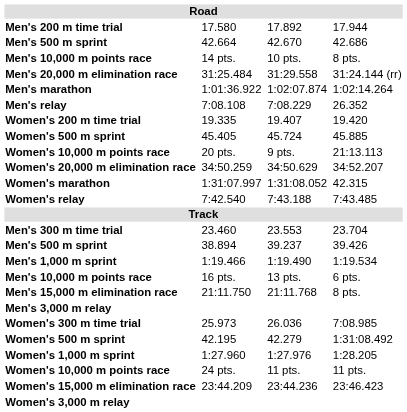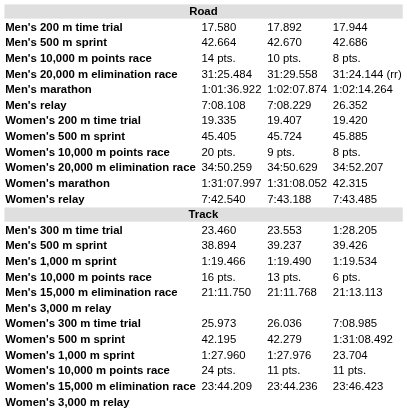 <table>
 <tr bgcolor="DFDFDF">
 <td colspan="7" align="center"><strong>Road</strong></td>
 </tr>
 <tr>
 <th scope=row style="text-align:left">Men's 200 m time trial</th>
 <td></td>
 <td>17.580</td>
 <td></td>
 <td>17.892</td>
 <td></td>
 <td>17.944</td>
 </tr>
 <tr>
 <th scope=row style="text-align:left">Men's 500 m sprint</th>
 <td></td>
 <td>42.664</td>
 <td></td>
 <td>42.670</td>
 <td></td>
 <td>42.686</td>
 </tr>
 <tr>
 <th scope=row style="text-align:left">Men's 10,000 m points race</th>
 <td></td>
 <td>14 pts.</td>
 <td></td>
 <td>10 pts.</td>
 <td></td>
 <td>8 pts.</td>
 </tr>
 <tr>
 <th scope=row style="text-align:left">Men's 20,000 m elimination race</th>
 <td></td>
 <td>31:25.484</td>
 <td></td>
 <td>31:29.558</td>
 <td></td>
 <td>31:24.144 (rr)</td>
 </tr>
 <tr>
 <th scope=row style="text-align:left">Men's marathon</th>
 <td></td>
 <td>1:01:36.922</td>
 <td></td>
 <td>1:02:07.874</td>
 <td></td>
 <td>1:02:14.264</td>
 </tr>
 <tr>
 <th scope=row style="text-align:left">Men's relay</th>
 <td></td>
 <td>7:08.108</td>
 <td></td>
 <td>7:08.229</td>
 <td></td>
 <td>26.352</td>
 </tr>
 <tr>
 <th scope=row style="text-align:left">Women's 200 m time trial</th>
 <td></td>
 <td>19.335</td>
 <td></td>
 <td>19.407</td>
 <td></td>
 <td>19.420</td>
 </tr>
 <tr>
 <th scope=row style="text-align:left">Women's 500 m sprint</th>
 <td></td>
 <td>45.405</td>
 <td></td>
 <td>45.724</td>
 <td></td>
 <td>45.885</td>
 </tr>
 <tr>
 <th scope=row style="text-align:left">Women's 10,000 m points race</th>
 <td></td>
 <td>20 pts.</td>
 <td></td>
 <td>9 pts.</td>
 <td></td>
-<td>21:13.113</td>
+<td>8 pts.</td>
 </tr>
 <tr>
 <th scope=row style="text-align:left">Women's 20,000 m elimination race</th>
 <td></td>
 <td>34:50.259</td>
 <td></td>
 <td>34:50.629</td>
 <td></td>
 <td>34:52.207</td>
 </tr>
 <tr>
 <th scope=row style="text-align:left">Women's marathon</th>
 <td></td>
 <td>1:31:07.997</td>
 <td></td>
 <td>1:31:08.052</td>
 <td></td>
 <td>42.315</td>
 </tr>
 <tr>
 <th scope=row style="text-align:left">Women's relay</th>
 <td></td>
 <td>7:42.540</td>
 <td></td>
 <td>7:43.188</td>
 <td></td>
 <td>7:43.485</td>
 </tr>
 <tr bgcolor="DFDFDF">
 <td colspan="7" align="center"><strong>Track</strong></td>
 </tr>
 <tr>
 <th scope=row style="text-align:left">Men's 300 m time trial</th>
 <td></td>
 <td>23.460</td>
 <td></td>
 <td>23.553</td>
 <td></td>
-<td>23.704</td>
+<td>1:28.205</td>
 </tr>
 <tr>
 <th scope=row style="text-align:left">Men's 500 m sprint</th>
 <td></td>
 <td>38.894</td>
 <td></td>
 <td>39.237</td>
 <td></td>
 <td>39.426</td>
 </tr>
 <tr>
 <th scope=row style="text-align:left">Men's 1,000 m sprint</th>
 <td></td>
 <td>1:19.466</td>
 <td></td>
 <td>1:19.490</td>
 <td></td>
 <td>1:19.534</td>
 </tr>
 <tr>
 <th scope=row style="text-align:left">Men's 10,000 m points race</th>
 <td></td>
 <td>16 pts.</td>
 <td></td>
 <td>13 pts.</td>
 <td></td>
 <td>6 pts.</td>
 </tr>
 <tr>
 <th scope=row style="text-align:left">Men's 15,000 m elimination race</th>
 <td></td>
 <td>21:11.750</td>
 <td></td>
 <td>21:11.768</td>
 <td></td>
-<td>8 pts.</td>
+<td>21:13.113</td>
 </tr>
 <tr>
 <th scope=row style="text-align:left">Men's 3,000 m relay</th>
 <td></td>
 <td></td>
 <td></td>
 <td></td>
 <td></td>
 <td></td>
 </tr>
 <tr>
 <th scope=row style="text-align:left">Women's 300 m time trial</th>
 <td></td>
 <td>25.973</td>
 <td></td>
 <td>26.036</td>
 <td></td>
 <td>7:08.985</td>
 </tr>
 <tr>
 <th scope=row style="text-align:left">Women's 500 m sprint</th>
 <td></td>
 <td>42.195</td>
 <td></td>
 <td>42.279</td>
 <td></td>
 <td>1:31:08.492</td>
 </tr>
 <tr>
 <th scope=row style="text-align:left">Women's 1,000 m sprint</th>
 <td></td>
 <td>1:27.960</td>
 <td></td>
 <td>1:27.976</td>
 <td></td>
-<td>1:28.205</td>
+<td>23.704</td>
 </tr>
 <tr>
 <th scope=row style="text-align:left">Women's 10,000 m points race</th>
 <td></td>
 <td>24 pts.</td>
 <td></td>
 <td>11 pts.</td>
 <td></td>
 <td>11 pts.</td>
 </tr>
 <tr>
 <th scope=row style="text-align:left">Women's 15,000 m elimination race</th>
 <td></td>
 <td>23:44.209</td>
 <td></td>
 <td>23:44.236</td>
 <td></td>
 <td>23:46.423</td>
 </tr>
 <tr>
 <th scope=row style="text-align:left">Women's 3,000 m relay</th>
 <td></td>
 <td></td>
 <td></td>
 <td></td>
 <td></td>
 <td></td>
 </tr>
 </table>
